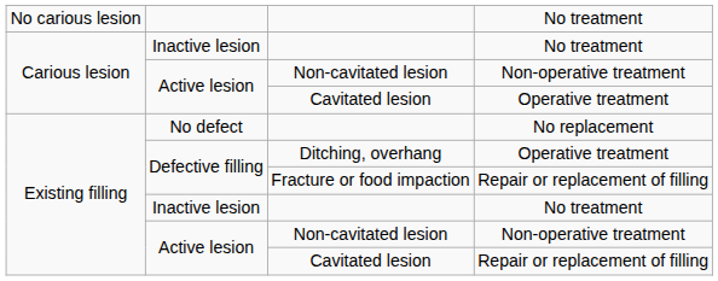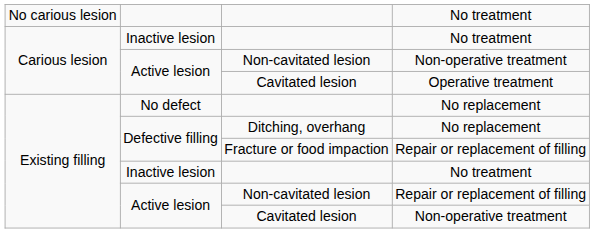 <table class="wikitable" style = "float: right; margin-left:15px; text-align:center">
 <tr>
 <td>No carious lesion</td>
 <td></td>
 <td></td>
 <td>No treatment</td>
 </tr>
 <tr>
 <td rowspan="3">Carious lesion</td>
 <td>Inactive lesion</td>
 <td></td>
 <td>No treatment</td>
 </tr>
 <tr>
 <td rowspan="2">Active lesion</td>
 <td>Non-cavitated lesion</td>
 <td>Non-operative treatment</td>
 </tr>
 <tr>
 <td>Cavitated lesion</td>
 <td>Operative treatment</td>
 </tr>
 <tr>
 <td rowspan="6">Existing filling</td>
 <td>No defect</td>
 <td></td>
 <td>No replacement</td>
 </tr>
 <tr>
 <td rowspan="2">Defective filling</td>
 <td>Ditching, overhang</td>
-<td>Operative treatment</td>
+<td>No replacement</td>
 </tr>
 <tr>
 <td>Fracture or food impaction</td>
 <td>Repair or replacement of filling</td>
 </tr>
 <tr>
 <td>Inactive lesion</td>
 <td></td>
 <td>No treatment</td>
 </tr>
 <tr>
 <td rowspan="2">Active lesion</td>
 <td>Non-cavitated lesion</td>
-<td>Non-operative treatment</td>
+<td>Repair or replacement of filling</td>
 </tr>
 <tr>
 <td>Cavitated lesion</td>
-<td>Repair or replacement of filling</td>
+<td>Non-operative treatment</td>
 </tr>
 </table>
